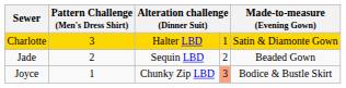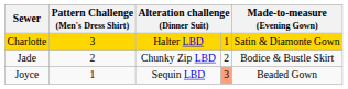 <table class="wikitable" style="text-align:center;">
 <tr>
 <th>Sewer</th>
 <th>Pattern Challenge<br><small>(Men's Dress Shirt)</small></th>
 <th colspan="2">Alteration challenge<br><small>(Dinner Suit)</small></th>
 <th>Made-to-measure<br><small>(Evening Gown)</small></th>
 </tr>
 <tr style="background:Gold">
 <td>Charlotte</td>
 <td>3</td>
 <td>Halter <a href='#'>LBD</a></td>
 <td>1</td>
 <td>Satin & Diamonte Gown</td>
 </tr>
 <tr>
 <td>Jade</td>
 <td>2</td>
-<td>Sequin <a href='#'>LBD</a></td>
+<td>Chunky Zip <a href='#'>LBD</a></td>
 <td>2</td>
-<td>Beaded Gown</td>
+<td>Bodice & Bustle Skirt</td>
 </tr>
 <tr>
 <td>Joyce</td>
 <td>1</td>
-<td>Chunky Zip <a href='#'>LBD</a></td>
+<td>Sequin <a href='#'>LBD</a></td>
 <td style="background: lightsalmon;">3</td>
-<td>Bodice & Bustle Skirt</td>
+<td>Beaded Gown</td>
 </tr>
 </table>
